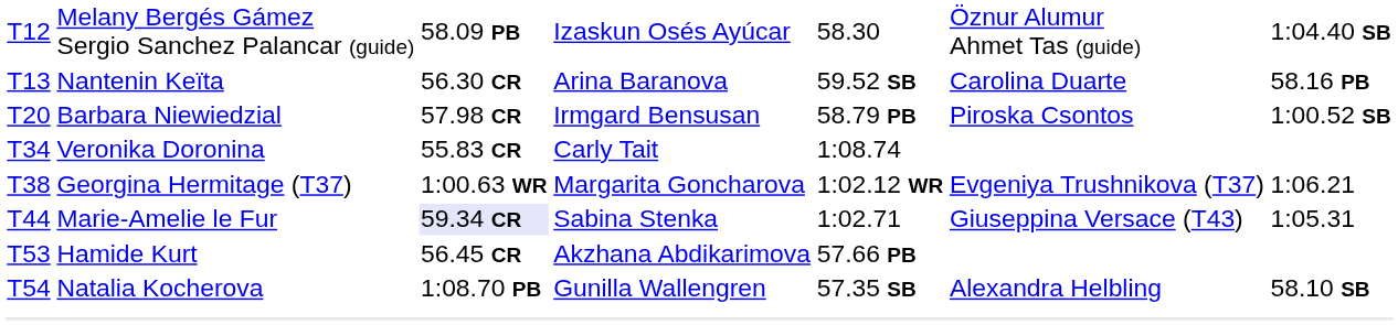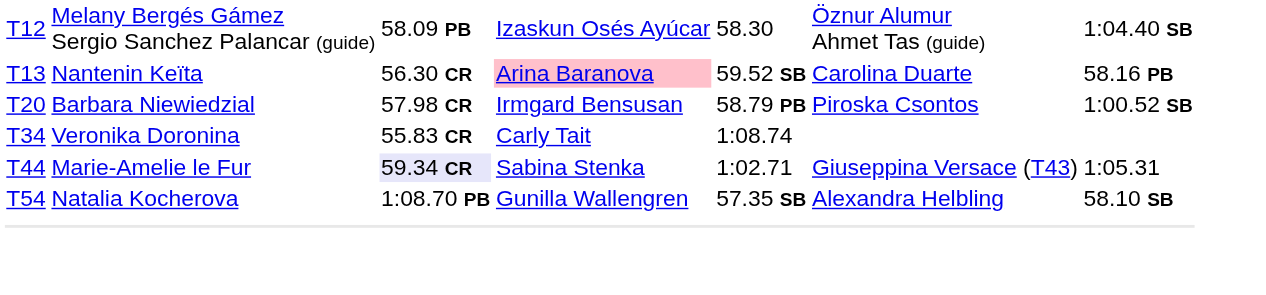 <table>
 <tr>
 <td><a href='#'>T12</a></td>
 <td><a href='#'>Melany Bergés Gámez</a><br>Sergio Sanchez Palancar <small>(guide)</small><br></td>
 <td>58.09 <small><strong>PB</strong></small></td>
 <td><a href='#'>Izaskun Osés Ayúcar</a><br></td>
 <td>58.30</td>
 <td><a href='#'>Öznur Alumur</a><br>Ahmet Tas <small>(guide)</small><br></td>
 <td>1:04.40 <small><strong>SB</strong></small></td>
 </tr>
 <tr>
 <td><a href='#'>T13</a></td>
 <td><a href='#'>Nantenin Keïta</a><br></td>
 <td>56.30 <small><strong>CR</strong></small></td>
-<td><a href='#'>Arina Baranova</a><br></td>
+<td style="background: pink;"><a href='#'>Arina Baranova</a><br></td>
 <td>59.52 <small><strong>SB</strong></small></td>
 <td><a href='#'>Carolina Duarte</a><br></td>
 <td>58.16 <small><strong>PB</strong></small></td>
 </tr>
 <tr>
 <td><a href='#'>T20</a></td>
 <td><a href='#'>Barbara Niewiedzial</a><br></td>
 <td>57.98 <small><strong>CR</strong></small></td>
 <td><a href='#'>Irmgard Bensusan</a><br></td>
 <td>58.79 <small><strong>PB</strong></small></td>
 <td><a href='#'>Piroska Csontos</a><br></td>
 <td>1:00.52 <small><strong>SB</strong></small></td>
 </tr>
 <tr>
 <td><a href='#'>T34</a></td>
 <td><a href='#'>Veronika Doronina</a><br></td>
 <td>55.83 <small><strong>CR</strong></small></td>
 <td><a href='#'>Carly Tait</a><br></td>
 <td>1:08.74</td>
 <td></td>
 <td></td>
 </tr>
 <tr>
-<td><a href='#'>T38</a></td>
-<td><a href='#'>Georgina Hermitage</a> (<a href='#'>T37</a>)<br></td>
-<td>1:00.63 <small><strong>WR</strong></small></td>
-<td><a href='#'>Margarita Goncharova</a><br></td>
-<td>1:02.12 <small><strong>WR</strong></small></td>
-<td><a href='#'>Evgeniya Trushnikova</a> (<a href='#'>T37</a>)<br></td>
-<td>1:06.21</td>
-</tr>
-<tr>
 <td><a href='#'>T44</a></td>
 <td><a href='#'>Marie-Amelie le Fur</a><br></td>
 <td style="background: lavender;">59.34 <small><strong>CR</strong></small></td>
 <td><a href='#'>Sabina Stenka</a><br></td>
 <td>1:02.71</td>
 <td><a href='#'>Giuseppina Versace</a> (<a href='#'>T43</a>)<br></td>
 <td>1:05.31</td>
-</tr>
-<tr>
-<td><a href='#'>T53</a></td>
-<td><a href='#'>Hamide Kurt</a><br></td>
-<td>56.45 <small><strong>CR</strong></small></td>
-<td><a href='#'>Akzhana Abdikarimova</a><br></td>
-<td>57.66 <small><strong>PB</strong></small></td>
-<td></td>
-<td></td>
 </tr>
 <tr>
 <td><a href='#'>T54</a></td>
 <td><a href='#'>Natalia Kocherova</a><br></td>
 <td>1:08.70 <small><strong>PB</strong></small></td>
 <td><a href='#'>Gunilla Wallengren</a><br></td>
 <td>57.35 <small><strong>SB</strong></small></td>
 <td><a href='#'>Alexandra Helbling</a><br></td>
 <td>58.10 <small><strong>SB</strong></small></td>
 </tr>
 <tr>
 <td colspan=7></td>
 </tr>
 <tr>
 </tr>
 <tr bgcolor= e8e8e8>
 <td colspan=7></td>
 </tr>
 </table>
